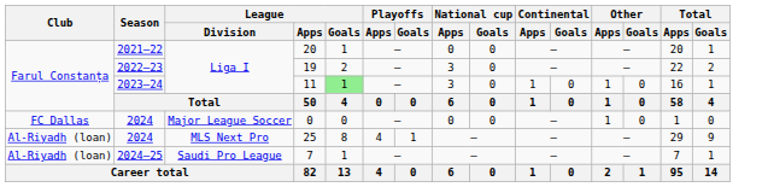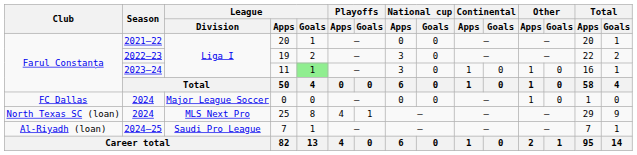 <table class="wikitable" style="text-align:center">
 <tr>
 <th rowspan="2">Club</th>
 <th rowspan="2">Season</th>
 <th colspan="3">League</th>
 <th colspan="2">Playoffs</th>
 <th colspan="2">National cup</th>
 <th colspan="2">Continental</th>
 <th colspan="2">Other</th>
 <th colspan="2">Total</th>
 </tr>
 <tr>
 <th>Division</th>
 <th>Apps</th>
 <th>Goals</th>
 <th>Apps</th>
 <th>Goals</th>
 <th>Apps</th>
 <th>Goals</th>
 <th>Apps</th>
 <th>Goals</th>
 <th>Apps</th>
 <th>Goals</th>
 <th>Apps</th>
 <th>Goals</th>
 </tr>
 <tr>
 <td rowspan="4"><a href='#'>Farul Constanța</a></td>
 <td><a href='#'>2021–22</a></td>
 <td rowspan="3"><a href='#'>Liga I</a></td>
 <td>20</td>
 <td>1</td>
 <td colspan="2">—</td>
 <td>0</td>
 <td>0</td>
 <td colspan="2">—</td>
 <td colspan="2">—</td>
 <td>20</td>
 <td>1</td>
 </tr>
 <tr>
 <td><a href='#'>2022–23</a></td>
 <td>19</td>
 <td>2</td>
 <td colspan="2">—</td>
 <td>3</td>
 <td>0</td>
 <td colspan="2">—</td>
 <td colspan="2">—</td>
 <td>22</td>
 <td>2</td>
 </tr>
 <tr>
 <td><a href='#'>2023–24</a></td>
 <td>11</td>
 <td style="background: lightgreen;">1</td>
 <td colspan="2">—</td>
 <td>3</td>
 <td>0</td>
 <td>1</td>
 <td>0</td>
 <td>1</td>
 <td>0</td>
 <td>16</td>
 <td>1</td>
 </tr>
 <tr>
 <th colspan="2">Total</th>
 <th>50</th>
 <th>4</th>
 <th>0</th>
 <th>0</th>
 <th>6</th>
 <th>0</th>
 <th>1</th>
 <th>0</th>
 <th>1</th>
 <th>0</th>
 <th>58</th>
 <th>4</th>
 </tr>
 <tr>
 <td><a href='#'>FC Dallas</a></td>
 <td><a href='#'>2024</a></td>
 <td><a href='#'>Major League Soccer</a></td>
 <td>0</td>
 <td>0</td>
 <td colspan="2">—</td>
 <td>0</td>
 <td>0</td>
 <td colspan="2">—</td>
 <td>1</td>
 <td>0</td>
 <td>1</td>
 <td>0</td>
 </tr>
 <tr>
-<td><a href='#'>Al-Riyadh</a> (loan)</td>
+<td><a href='#'>North Texas SC</a> (loan)</td>
 <td><a href='#'>2024</a></td>
 <td><a href='#'>MLS Next Pro</a></td>
 <td>25</td>
 <td>8</td>
 <td>4</td>
 <td>1</td>
 <td colspan="2">—</td>
 <td colspan="2">—</td>
 <td colspan="2">—</td>
 <td>29</td>
 <td>9</td>
 </tr>
 <tr>
 <td><a href='#'>Al-Riyadh</a> (loan)</td>
 <td><a href='#'>2024–25</a></td>
 <td><a href='#'>Saudi Pro League</a></td>
 <td>7</td>
 <td>1</td>
 <td colspan="2">—</td>
 <td colspan="2">—</td>
 <td colspan="2">—</td>
 <td colspan="2">—</td>
 <td>7</td>
 <td>1</td>
 </tr>
 <tr>
 <th colspan="3">Career total</th>
 <th>82</th>
 <th>13</th>
 <th>4</th>
 <th>0</th>
 <th>6</th>
 <th>0</th>
 <th>1</th>
 <th>0</th>
 <th>2</th>
 <th>1</th>
 <th>95</th>
 <th>14</th>
 </tr>
 </table>
